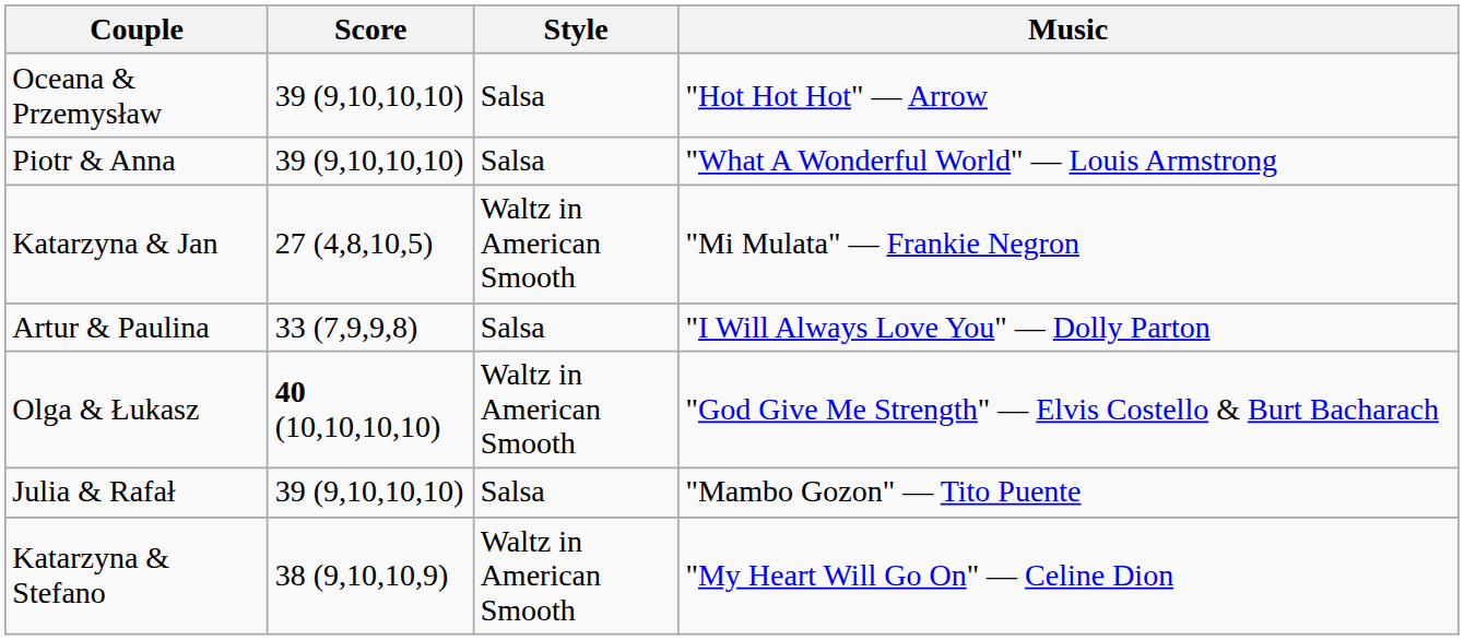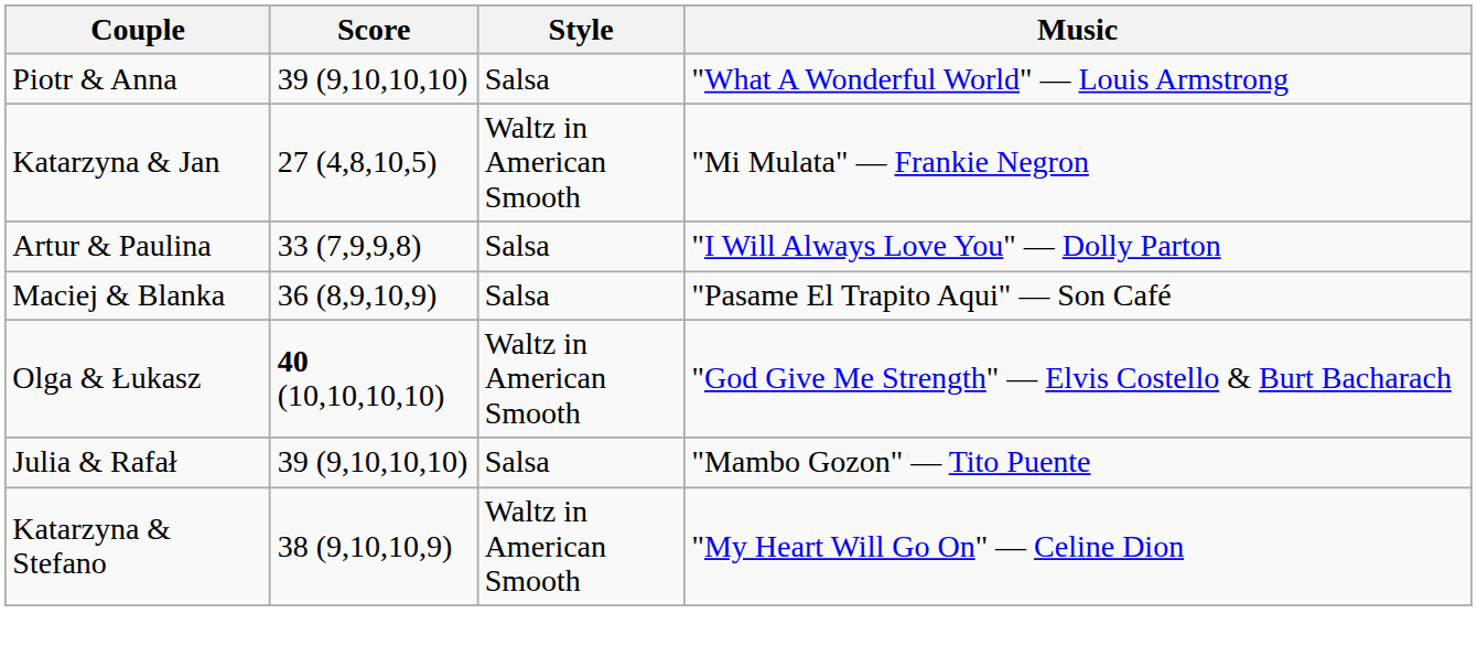 <table class="wikitable">
 <tr>
 <th style="width:130px;">Couple</th>
 <th style="width:100px;">Score</th>
 <th style="width:100px;">Style</th>
 <th style="width:400px;">Music</th>
-</tr>
-<tr>
-<td>Oceana & Przemysław</td>
-<td>39 (9,10,10,10)</td>
-<td>Salsa</td>
-<td>"<a href='#'>Hot Hot Hot</a>" — <a href='#'>Arrow</a></td>
 </tr>
 <tr>
 <td>Piotr & Anna</td>
 <td>39 (9,10,10,10)</td>
 <td>Salsa</td>
 <td>"<a href='#'>What A Wonderful World</a>" — <a href='#'>Louis Armstrong</a></td>
 </tr>
 <tr>
 <td>Katarzyna & Jan</td>
 <td>27 (4,8,10,5)</td>
 <td>Waltz in American Smooth</td>
 <td>"Mi Mulata" — <a href='#'>Frankie Negron</a></td>
 </tr>
 <tr>
 <td>Artur & Paulina</td>
 <td>33 (7,9,9,8)</td>
 <td>Salsa</td>
 <td>"<a href='#'>I Will Always Love You</a>" — <a href='#'>Dolly Parton</a></td>
 </tr>
 <tr>
+<td>Maciej & Blanka</td>
+<td>36 (8,9,10,9)</td>
+<td>Salsa</td>
+<td>"Pasame El Trapito Aqui" — Son Café</td>
+</tr>
+<tr>
 <td>Olga & Łukasz</td>
 <td><strong>40</strong> (10,10,10,10)</td>
 <td>Waltz in American Smooth</td>
 <td>"<a href='#'>God Give Me Strength</a>" — <a href='#'>Elvis Costello</a> & <a href='#'>Burt Bacharach</a></td>
 </tr>
 <tr>
 <td>Julia & Rafał</td>
 <td>39 (9,10,10,10)</td>
 <td>Salsa</td>
 <td>"Mambo Gozon" — <a href='#'>Tito Puente</a></td>
 </tr>
 <tr>
 <td>Katarzyna & Stefano</td>
 <td>38 (9,10,10,9)</td>
 <td>Waltz in American Smooth</td>
 <td>"<a href='#'>My Heart Will Go On</a>" — <a href='#'>Celine Dion</a></td>
 </tr>
 </table>
